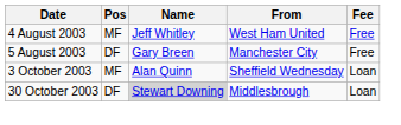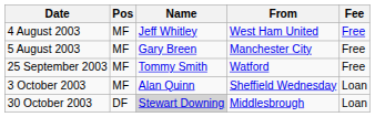 <table class="wikitable">
 <tr>
 <th>Date</th>
 <th>Pos</th>
 <th>Name</th>
 <th>From</th>
 <th>Fee</th>
 </tr>
 <tr>
 <td>4 August 2003</td>
 <td>MF</td>
 <td> <a href='#'>Jeff Whitley</a></td>
 <td> <a href='#'>West Ham United</a></td>
 <td><a href='#'>Free</a></td>
 </tr>
 <tr>
 <td>5 August 2003</td>
-<td>DF</td>
+<td>MF</td>
 <td> <a href='#'>Gary Breen</a></td>
 <td> <a href='#'>Manchester City</a></td>
+<td>Free</td>
+</tr>
+<tr>
+<td>25 September 2003</td>
+<td>MF</td>
+<td> <a href='#'>Tommy Smith</a></td>
+<td> <a href='#'>Watford</a></td>
 <td>Free</td>
 </tr>
 <tr>
 <td>3 October 2003</td>
 <td>MF</td>
 <td> <a href='#'>Alan Quinn</a></td>
 <td> <a href='#'>Sheffield Wednesday</a></td>
 <td>Loan</td>
 </tr>
 <tr>
 <td>30 October 2003</td>
 <td>DF</td>
 <td style="background: lightgrey;"> <a href='#'>Stewart Downing</a></td>
 <td> <a href='#'>Middlesbrough</a></td>
 <td>Loan</td>
 </tr>
 </table>
